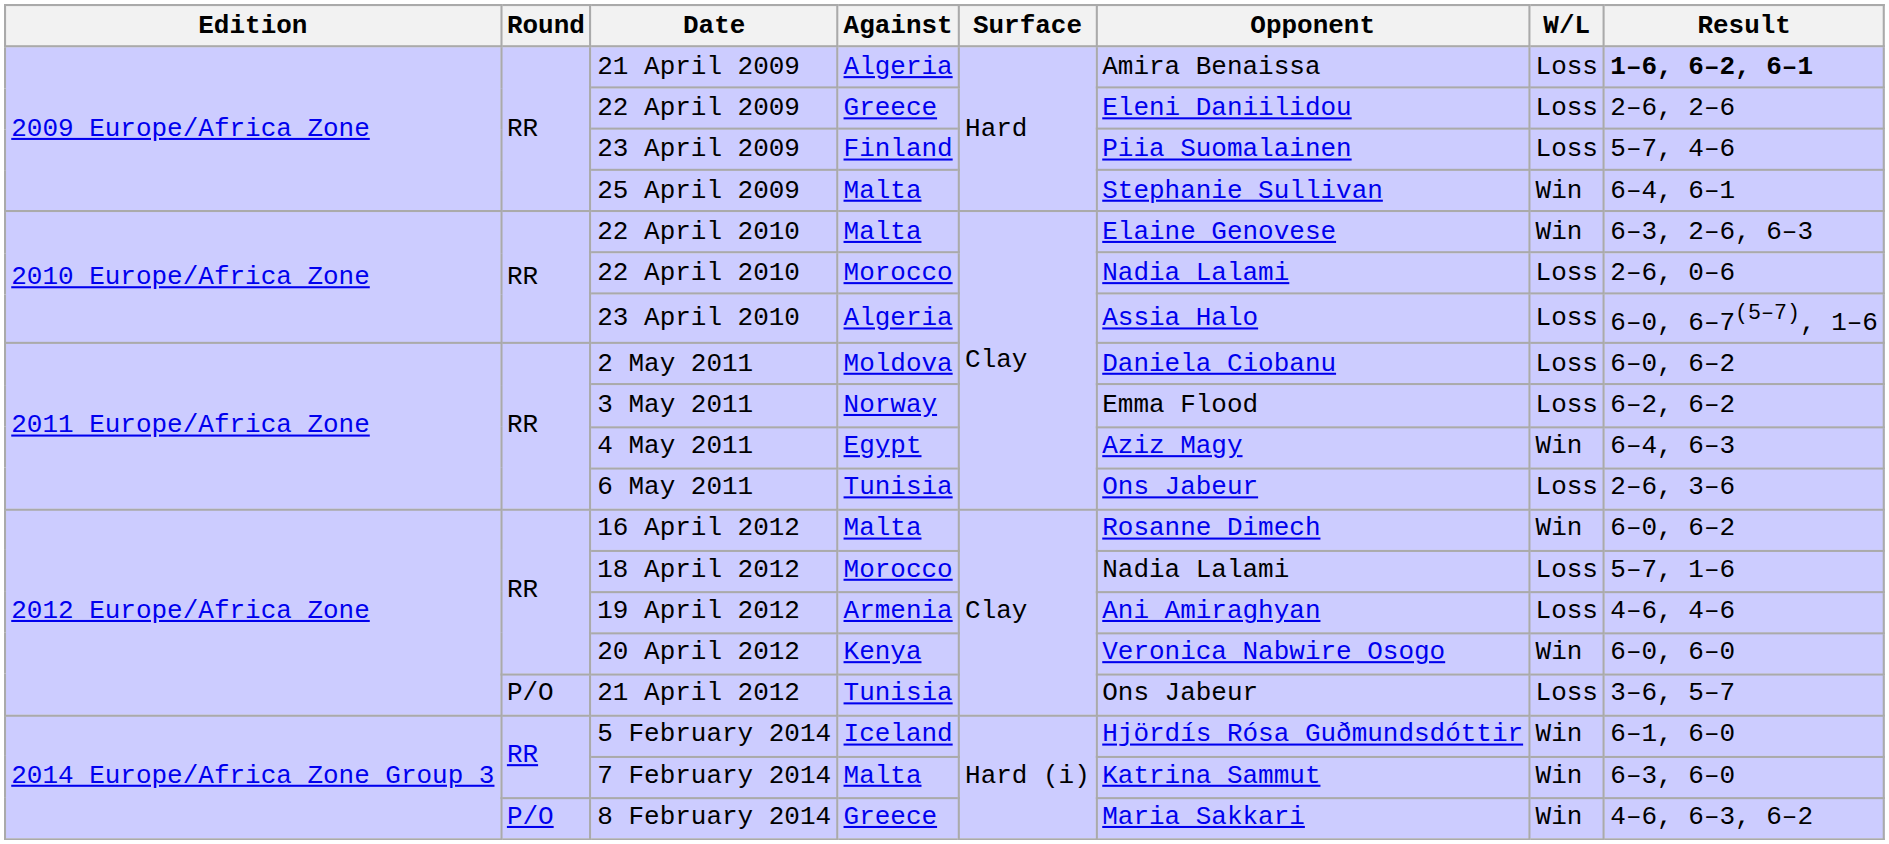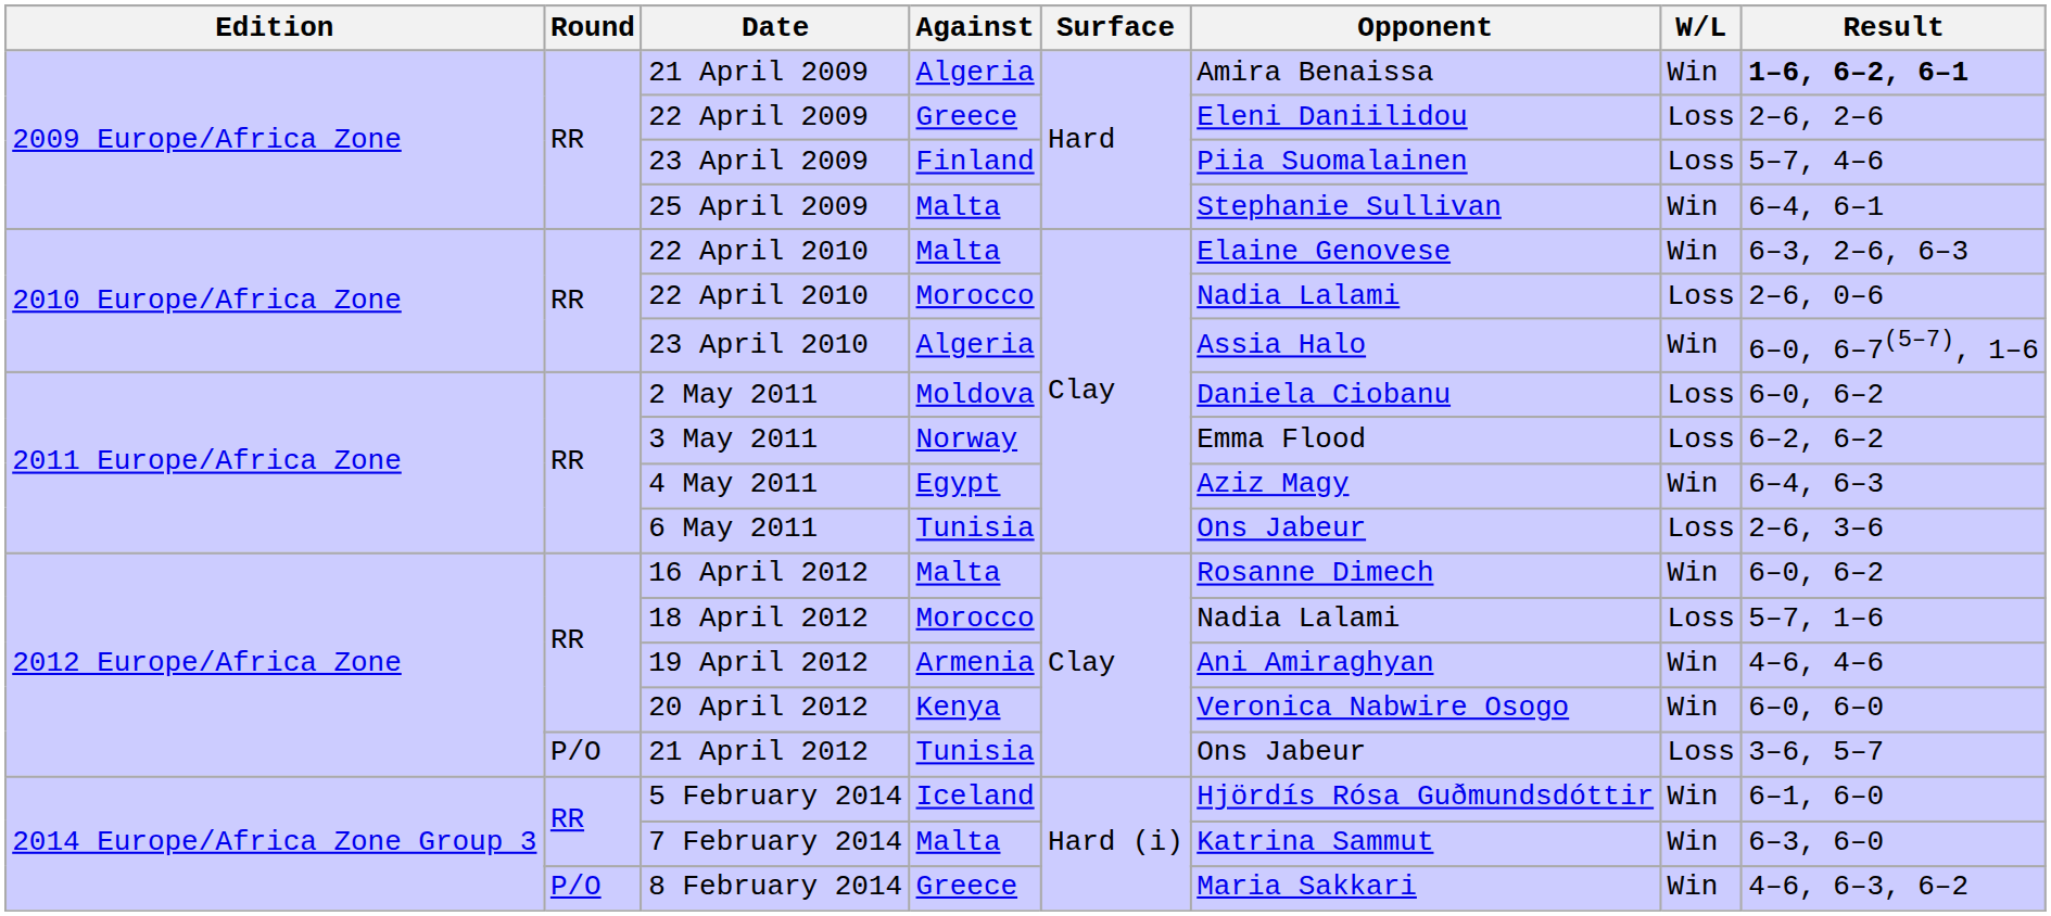 <table class="wikitable" style="font-size:97%;">
 <tr style="background:#eeeeee;">
 <th>Edition</th>
 <th>Round</th>
 <th>Date</th>
 <th>Against</th>
 <th>Surface</th>
 <th>Opponent</th>
 <th>W/L</th>
 <th>Result</th>
 </tr>
 <tr style="background:#CCCCFF;">
 <td rowspan="4"><a href='#'>2009 Europe/Africa Zone</a></td>
 <td rowspan="4">RR</td>
 <td>21 April 2009</td>
 <td> <a href='#'>Algeria</a></td>
 <td rowspan="4">Hard</td>
 <td> Amira Benaissa</td>
-<td>Loss</td>
+<td>Win</td>
 <td><strong>1–6, 6–2, 6–1</strong></td>
 </tr>
 <tr style="background:#CCCCFF;">
 <td>22 April 2009</td>
 <td> <a href='#'>Greece</a></td>
 <td> <a href='#'>Eleni Daniilidou</a></td>
 <td>Loss</td>
 <td>2–6, 2–6</td>
 </tr>
 <tr style="background:#CCCCFF;">
 <td>23 April 2009</td>
 <td> <a href='#'>Finland</a></td>
 <td> <a href='#'>Piia Suomalainen</a></td>
 <td>Loss</td>
 <td>5–7, 4–6</td>
 </tr>
 <tr style="background:#CCCCFF;">
 <td>25 April 2009</td>
 <td> <a href='#'>Malta</a></td>
 <td> <a href='#'>Stephanie Sullivan</a></td>
 <td>Win</td>
 <td>6–4, 6–1</td>
 </tr>
 <tr style="background:#CCCCFF;">
 <td rowspan="3"><a href='#'>2010 Europe/Africa Zone</a></td>
 <td rowspan="3">RR</td>
 <td>22 April 2010</td>
 <td> <a href='#'>Malta</a></td>
 <td rowspan="7">Clay</td>
 <td> <a href='#'>Elaine Genovese</a></td>
 <td>Win</td>
 <td>6–3, 2–6, 6–3</td>
 </tr>
 <tr style="background:#CCCCFF;">
 <td>22 April 2010</td>
 <td> <a href='#'>Morocco</a></td>
 <td> <a href='#'>Nadia Lalami</a></td>
 <td>Loss</td>
 <td>2–6, 0–6</td>
 </tr>
 <tr style="background:#CCCCFF;">
 <td>23 April 2010</td>
 <td> <a href='#'>Algeria</a></td>
 <td> <a href='#'>Assia Halo</a></td>
-<td>Loss</td>
+<td>Win</td>
 <td>6–0, 6–7<sup>(5–7)</sup>, 1–6</td>
 </tr>
 <tr style="background:#CCCCFF;">
 <td rowspan="4"><a href='#'>2011 Europe/Africa Zone</a></td>
 <td rowspan="4">RR</td>
 <td>2 May 2011</td>
 <td> <a href='#'>Moldova</a></td>
 <td> <a href='#'>Daniela Ciobanu</a></td>
 <td>Loss</td>
 <td>6–0, 6–2</td>
 </tr>
 <tr style="background:#CCCCFF;">
 <td>3 May 2011</td>
 <td> <a href='#'>Norway</a></td>
 <td> Emma Flood</td>
 <td>Loss</td>
 <td>6–2, 6–2</td>
 </tr>
 <tr style="background:#CCCCFF;">
 <td>4 May 2011</td>
 <td> <a href='#'>Egypt</a></td>
 <td> <a href='#'>Aziz Magy</a></td>
 <td>Win</td>
 <td>6–4, 6–3</td>
 </tr>
 <tr style="background:#CCCCFF;">
 <td>6 May 2011</td>
 <td> <a href='#'>Tunisia</a></td>
 <td> <a href='#'>Ons Jabeur</a></td>
 <td>Loss</td>
 <td>2–6, 3–6</td>
 </tr>
 <tr style="background:#CCCCFF;">
 <td rowspan="5"><a href='#'>2012 Europe/Africa Zone</a></td>
 <td rowspan="4">RR</td>
 <td>16 April 2012</td>
 <td> <a href='#'>Malta</a></td>
 <td rowspan="5">Clay</td>
 <td> <a href='#'>Rosanne Dimech</a></td>
 <td>Win</td>
 <td>6–0, 6–2</td>
 </tr>
 <tr style="background:#CCCCFF;">
 <td>18 April 2012</td>
 <td> <a href='#'>Morocco</a></td>
 <td> Nadia Lalami</td>
 <td>Loss</td>
 <td>5–7, 1–6</td>
 </tr>
 <tr style="background:#CCCCFF;">
 <td>19 April 2012</td>
 <td> <a href='#'>Armenia</a></td>
 <td> <a href='#'>Ani Amiraghyan</a></td>
-<td>Loss</td>
+<td>Win</td>
 <td>4–6, 4–6</td>
 </tr>
 <tr style="background:#CCCCFF;">
 <td>20 April 2012</td>
 <td> <a href='#'>Kenya</a></td>
 <td> <a href='#'>Veronica Nabwire Osogo</a></td>
 <td>Win</td>
 <td>6–0, 6–0</td>
 </tr>
 <tr style="background:#CCCCFF;">
 <td rowspan="1">P/O</td>
 <td>21 April 2012</td>
 <td> <a href='#'>Tunisia</a></td>
 <td> Ons Jabeur</td>
 <td>Loss</td>
 <td>3–6, 5–7</td>
 </tr>
 <tr style="background:#CCCCFF;">
 <td rowspan="3"><a href='#'>2014 Europe/Africa Zone Group 3</a></td>
 <td rowspan="2"><a href='#'>RR</a></td>
 <td>5 February 2014</td>
 <td> <a href='#'>Iceland</a></td>
 <td rowspan="3">Hard (i)</td>
 <td> <a href='#'>Hjördís Rósa Guðmundsdóttir</a></td>
 <td>Win</td>
 <td>6–1, 6–0</td>
 </tr>
 <tr style="background:#CCCCFF;">
 <td>7 February 2014</td>
 <td> <a href='#'>Malta</a></td>
 <td> <a href='#'>Katrina Sammut</a></td>
 <td>Win</td>
 <td>6–3, 6–0</td>
 </tr>
 <tr style="background:#CCCCFF;">
 <td rowspan="1"><a href='#'>P/O</a></td>
 <td>8 February 2014</td>
 <td> <a href='#'>Greece</a></td>
 <td> <a href='#'>Maria Sakkari</a></td>
 <td>Win</td>
 <td>4–6, 6–3, 6–2</td>
 </tr>
 </table>
